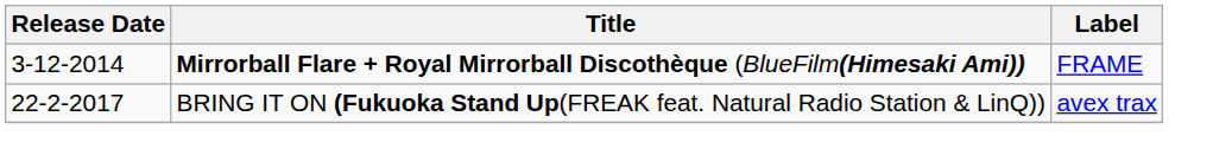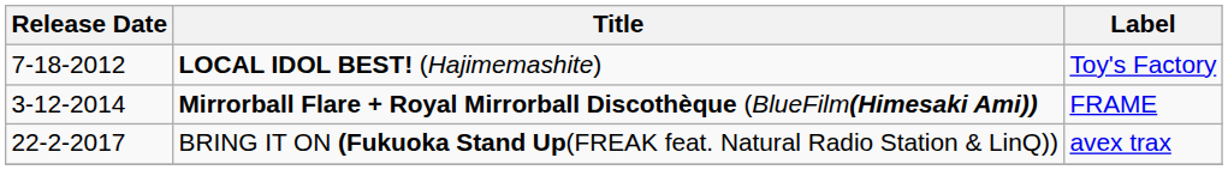 <table class="wikitable">
 <tr>
 <th>Release Date</th>
 <th>Title</th>
 <th>Label</th>
+</tr>
+<tr>
+<td><div>7-18-2012</div></td>
+<td><div><strong>LOCAL IDOL BEST!</strong> (<em>Hajimemashite</em>)</div></td>
+<td><a href='#'>Toy's Factory</a></td>
 </tr>
 <tr>
 <td><div>3-12-2014</div></td>
 <td><div><strong>Mirrorball Flare + Royal Mirrorball Discothèque</strong> (<em>BlueFilm<strong>(Himesaki Ami)<strong><em>)</div></td>
 <td><a href='#'>FRAME</a></td>
 </tr>
 <tr>
 <td><div>22-2-2017</div></td>
 <td><div></strong>BRING IT ON<strong> (</em>Fukuoka Stand Up</strong>(FREAK feat. Natural Radio Station & LinQ)</em></strong>)</div></td>
 <td><a href='#'>avex trax</a></td>
 </tr>
 <tr>
 </tr>
 </table>
